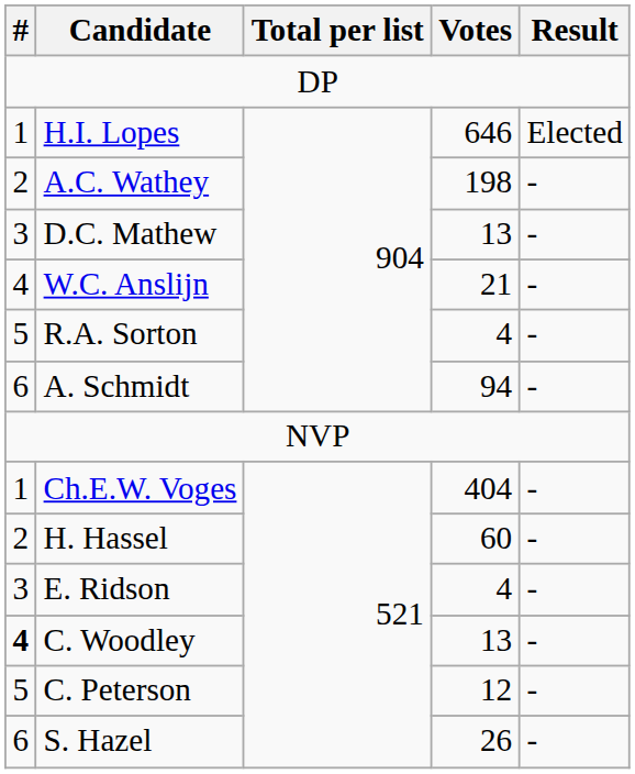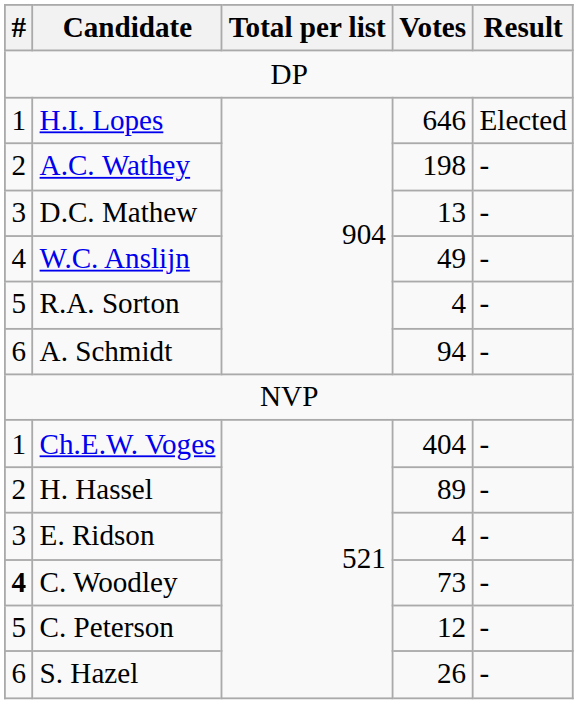 <table class="wikitable">
 <tr>
 <th>#</th>
 <th>Candidate</th>
 <th>Total per list</th>
 <th>Votes</th>
 <th>Result</th>
 </tr>
 <tr>
 <td Colspan = "5" style="text-align:center;">DP</td>
 </tr>
 <tr>
 <td>1</td>
 <td><a href='#'>H.I. Lopes</a></td>
 <td Rowspan="6" style="text-align:right">904</td>
 <td style="text-align:right">646</td>
 <td>Elected</td>
 </tr>
 <tr>
 <td>2</td>
 <td><a href='#'>A.C. Wathey</a></td>
 <td style="text-align:right">198</td>
 <td>-</td>
 </tr>
 <tr>
 <td>3</td>
 <td>D.C. Mathew</td>
 <td style="text-align:right">13</td>
 <td>-</td>
 </tr>
 <tr>
 <td>4</td>
 <td><a href='#'>W.C. Anslijn</a></td>
-<td style="text-align:right">21</td>
+<td style="text-align:right">49</td>
 <td>-</td>
 </tr>
 <tr>
 <td>5</td>
 <td>R.A. Sorton</td>
 <td style="text-align:right">4</td>
 <td>-</td>
 </tr>
 <tr>
 <td>6</td>
 <td>A. Schmidt</td>
 <td style="text-align:right">94</td>
 <td>-</td>
 </tr>
 <tr>
 <td Colspan = "5" style="text-align:center;">NVP</td>
 </tr>
 <tr>
 <td>1</td>
 <td><a href='#'>Ch.E.W. Voges</a></td>
 <td Rowspan="6" style="text-align:right">521</td>
 <td style="text-align:right">404</td>
 <td>-</td>
 </tr>
 <tr>
 <td>2</td>
 <td>H. Hassel</td>
-<td style="text-align:right">60</td>
+<td style="text-align:right">89</td>
 <td>-</td>
 </tr>
 <tr>
 <td>3</td>
 <td>E. Ridson</td>
 <td style="text-align:right">4</td>
 <td>-</td>
 </tr>
 <tr>
 <td><strong>4</strong></td>
 <td>C. Woodley</td>
-<td style="text-align:right">13</td>
+<td style="text-align:right">73</td>
 <td>-</td>
 </tr>
 <tr>
 <td>5</td>
 <td>C. Peterson</td>
 <td style="text-align:right">12</td>
 <td>-</td>
 </tr>
 <tr>
 <td>6</td>
 <td>S. Hazel</td>
 <td style="text-align:right">26</td>
 <td>-</td>
 </tr>
 </table>
